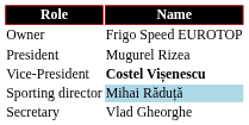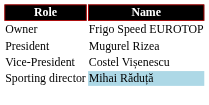 <table class="toccolours">
 <tr>
 <th style="background:#000000;color:#FFFFFF;border:1px solid #d50000;">Role</th>
 <th style="background:#000000;color:#FFFFFF;border:1px solid #d50000;">Name</th>
 </tr>
 <tr>
 <td>Owner</td>
 <td> Frigo Speed EUROTOP</td>
 </tr>
 <tr>
 <td>President</td>
 <td> Mugurel Rizea</td>
 </tr>
 <tr>
 <td>Vice-President</td>
-<td><strong> Costel Vișenescu</strong></td>
+<td> Costel Vișenescu</td>
 </tr>
 <tr>
 <td>Sporting director</td>
 <td style="background: lightblue;"> Mihai Răduță</td>
 </tr>
-<tr>
-<td>Secretary</td>
-<td> Vlad Gheorghe</td>
-</tr>
 </table>
